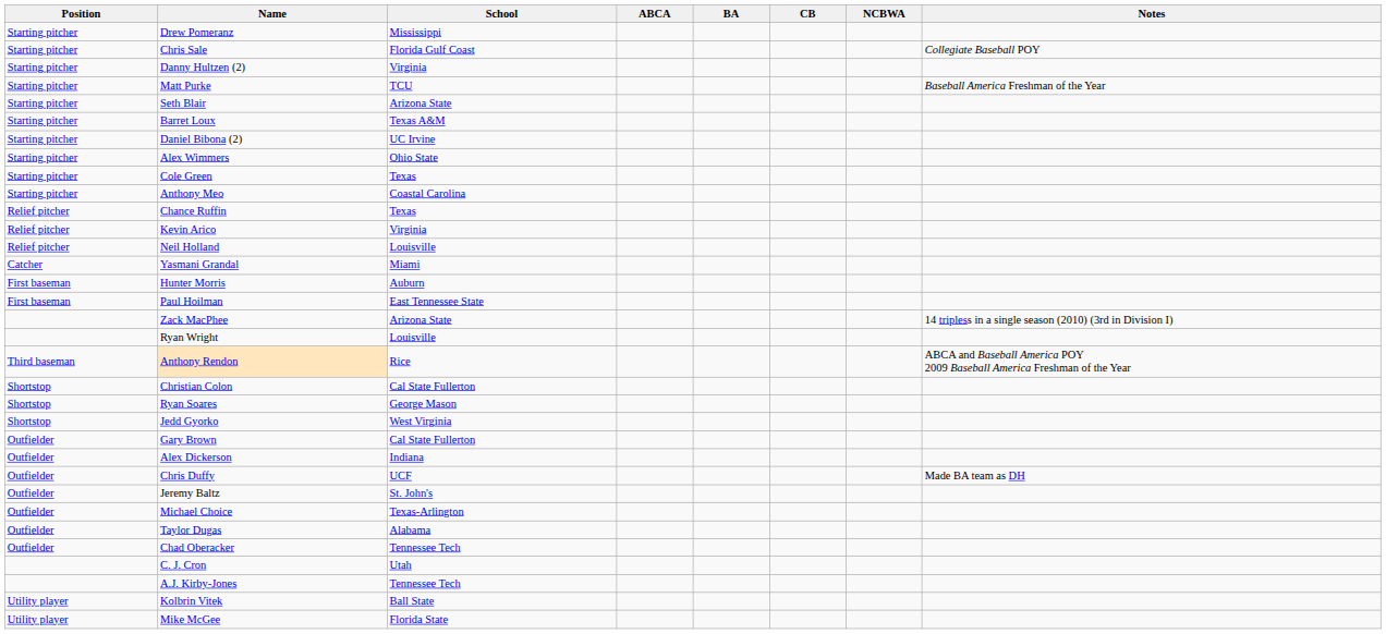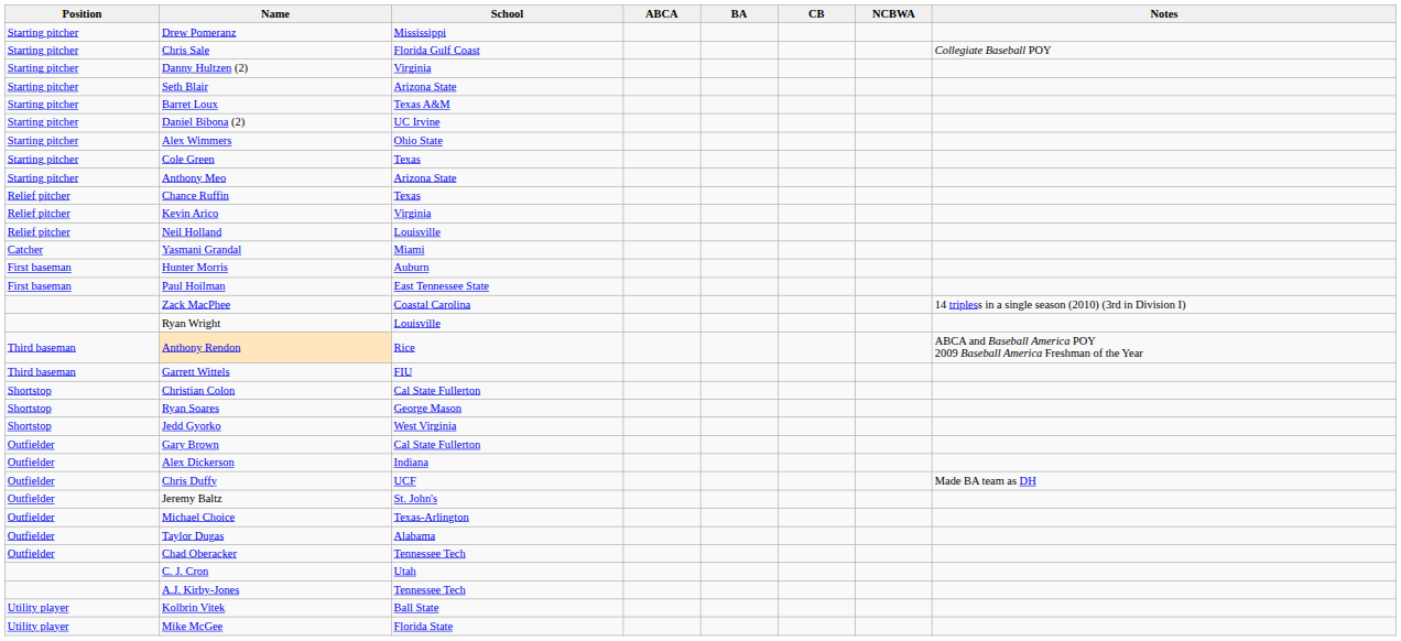 <table class="wikitable sortable" style="width:98%;">
 <tr>
 <td align="center" style="background:#f0f0f0;" width=10%><strong>Position</strong></td>
 <td align="center" style="background:#f0f0f0;" width=15%><strong>Name </strong></td>
 <td align="center" style="background:#f0f0f0;" width=15%><strong>School</strong></td>
 <td align="center" style="background:#f0f0f0;" width=5%><strong>ABCA</strong></td>
 <td align="center" style="background:#f0f0f0;" width=5%><strong>BA</strong></td>
 <td align="center" style="background:#f0f0f0;" width=5%><strong>CB</strong></td>
 <td align="center" style="background:#f0f0f0;" width=5%><strong>NCBWA</strong></td>
 <td align="center" style="background:#f0f0f0;" width=30% class="unsortable"><strong>Notes</strong></td>
 </tr>
 <tr>
 <td><a href='#'>Starting pitcher</a></td>
 <td><a href='#'>Drew Pomeranz</a></td>
 <td><a href='#'>Mississippi</a></td>
 <td></td>
 <td></td>
 <td></td>
 <td></td>
 <td></td>
 </tr>
 <tr>
 <td><a href='#'>Starting pitcher</a></td>
 <td><a href='#'>Chris Sale</a></td>
 <td><a href='#'>Florida Gulf Coast</a></td>
 <td></td>
 <td></td>
 <td></td>
 <td></td>
 <td><em>Collegiate Baseball</em> POY</td>
 </tr>
 <tr>
 <td><a href='#'>Starting pitcher</a></td>
 <td><a href='#'>Danny Hultzen</a> (2)</td>
 <td><a href='#'>Virginia</a></td>
 <td></td>
 <td></td>
 <td></td>
 <td></td>
 <td></td>
-</tr>
-<tr>
-<td><a href='#'>Starting pitcher</a></td>
-<td><a href='#'>Matt Purke</a></td>
-<td><a href='#'>TCU</a></td>
-<td></td>
-<td></td>
-<td></td>
-<td></td>
-<td><em>Baseball America</em> Freshman of the Year</td>
 </tr>
 <tr>
 <td><a href='#'>Starting pitcher</a></td>
 <td><a href='#'>Seth Blair</a></td>
 <td><a href='#'>Arizona State</a></td>
 <td></td>
 <td></td>
 <td></td>
 <td></td>
 <td></td>
 </tr>
 <tr>
 <td><a href='#'>Starting pitcher</a></td>
 <td><a href='#'>Barret Loux</a></td>
 <td><a href='#'>Texas A&M</a></td>
 <td></td>
 <td></td>
 <td></td>
 <td></td>
 <td></td>
 </tr>
 <tr>
 <td><a href='#'>Starting pitcher</a></td>
 <td><a href='#'>Daniel Bibona</a> (2)</td>
 <td><a href='#'>UC Irvine</a></td>
 <td></td>
 <td></td>
 <td></td>
 <td></td>
 <td></td>
 </tr>
 <tr>
 <td><a href='#'>Starting pitcher</a></td>
 <td><a href='#'>Alex Wimmers</a></td>
 <td><a href='#'>Ohio State</a></td>
 <td></td>
 <td></td>
 <td></td>
 <td></td>
 <td></td>
 </tr>
 <tr>
 <td><a href='#'>Starting pitcher</a></td>
 <td><a href='#'>Cole Green</a></td>
 <td><a href='#'>Texas</a></td>
 <td></td>
 <td></td>
 <td></td>
 <td></td>
 <td></td>
 </tr>
 <tr>
 <td><a href='#'>Starting pitcher</a></td>
 <td><a href='#'>Anthony Meo</a></td>
-<td><a href='#'>Coastal Carolina</a></td>
+<td><a href='#'>Arizona State</a></td>
 <td></td>
 <td></td>
 <td></td>
 <td></td>
 <td></td>
 </tr>
 <tr>
 <td><a href='#'>Relief pitcher</a></td>
 <td><a href='#'>Chance Ruffin</a></td>
 <td><a href='#'>Texas</a></td>
 <td></td>
 <td></td>
 <td></td>
 <td></td>
 <td></td>
 </tr>
 <tr>
 <td><a href='#'>Relief pitcher</a></td>
 <td><a href='#'>Kevin Arico</a></td>
 <td><a href='#'>Virginia</a></td>
 <td></td>
 <td></td>
 <td></td>
 <td></td>
 <td></td>
 </tr>
 <tr>
 <td><a href='#'>Relief pitcher</a></td>
 <td><a href='#'>Neil Holland</a></td>
 <td><a href='#'>Louisville</a></td>
 <td></td>
 <td></td>
 <td></td>
 <td></td>
 <td></td>
 </tr>
 <tr>
 <td><a href='#'>Catcher</a></td>
 <td><a href='#'>Yasmani Grandal</a></td>
 <td><a href='#'>Miami</a></td>
 <td></td>
 <td></td>
 <td></td>
 <td></td>
 <td></td>
 </tr>
 <tr>
 <td><a href='#'>First baseman</a></td>
 <td><a href='#'>Hunter Morris</a></td>
 <td><a href='#'>Auburn</a></td>
 <td></td>
 <td></td>
 <td></td>
 <td></td>
 <td></td>
 </tr>
 <tr>
 <td><a href='#'>First baseman</a></td>
 <td><a href='#'>Paul Hoilman</a></td>
 <td><a href='#'>East Tennessee State</a></td>
 <td></td>
 <td></td>
 <td></td>
 <td></td>
 <td></td>
 </tr>
 <tr>
 <td></td>
 <td><a href='#'>Zack MacPhee</a></td>
-<td><a href='#'>Arizona State</a></td>
+<td><a href='#'>Coastal Carolina</a></td>
 <td></td>
 <td></td>
 <td></td>
 <td></td>
 <td>14 <a href='#'>triples</a>s in a single season (2010) (3rd in Division I)</td>
 </tr>
 <tr>
 <td></td>
 <td>Ryan Wright</td>
 <td><a href='#'>Louisville</a></td>
 <td></td>
 <td></td>
 <td></td>
 <td></td>
 <td></td>
 </tr>
 <tr>
 <td><a href='#'>Third baseman</a></td>
 <td style="background-color:#FFE6BD"><a href='#'>Anthony Rendon</a></td>
 <td><a href='#'>Rice</a></td>
 <td></td>
 <td></td>
 <td></td>
 <td></td>
 <td>ABCA and <em>Baseball America</em> POY<br>2009 <em>Baseball America</em> Freshman of the Year</td>
+</tr>
+<tr>
+<td><a href='#'>Third baseman</a></td>
+<td><a href='#'>Garrett Wittels</a></td>
+<td><a href='#'>FIU</a></td>
+<td></td>
+<td></td>
+<td></td>
+<td></td>
+<td></td>
 </tr>
 <tr>
 <td><a href='#'>Shortstop</a></td>
 <td><a href='#'>Christian Colon</a></td>
 <td><a href='#'>Cal State Fullerton</a></td>
 <td></td>
 <td></td>
 <td></td>
 <td></td>
 <td></td>
 </tr>
 <tr>
 <td><a href='#'>Shortstop</a></td>
 <td><a href='#'>Ryan Soares</a></td>
 <td><a href='#'>George Mason</a></td>
 <td></td>
 <td></td>
 <td></td>
 <td></td>
 <td></td>
 </tr>
 <tr>
 <td><a href='#'>Shortstop</a></td>
 <td><a href='#'>Jedd Gyorko</a></td>
 <td><a href='#'>West Virginia</a></td>
 <td></td>
 <td></td>
 <td></td>
 <td></td>
 <td></td>
 </tr>
 <tr>
 <td><a href='#'>Outfielder</a></td>
 <td><a href='#'>Gary Brown</a></td>
 <td><a href='#'>Cal State Fullerton</a></td>
 <td></td>
 <td></td>
 <td></td>
 <td></td>
 <td></td>
 </tr>
 <tr>
 <td><a href='#'>Outfielder</a></td>
 <td><a href='#'>Alex Dickerson</a></td>
 <td><a href='#'>Indiana</a></td>
 <td></td>
 <td></td>
 <td></td>
 <td></td>
 <td></td>
 </tr>
 <tr>
 <td><a href='#'>Outfielder</a></td>
 <td><a href='#'>Chris Duffy</a></td>
 <td><a href='#'>UCF</a></td>
 <td></td>
 <td></td>
 <td></td>
 <td></td>
 <td>Made BA team as <a href='#'>DH</a></td>
 </tr>
 <tr>
 <td><a href='#'>Outfielder</a></td>
 <td>Jeremy Baltz</td>
 <td><a href='#'>St. John's</a></td>
 <td></td>
 <td></td>
 <td></td>
 <td></td>
 <td></td>
 </tr>
 <tr>
 <td><a href='#'>Outfielder</a></td>
 <td><a href='#'>Michael Choice</a></td>
 <td><a href='#'>Texas-Arlington</a></td>
 <td></td>
 <td></td>
 <td></td>
 <td></td>
 <td></td>
 </tr>
 <tr>
 <td><a href='#'>Outfielder</a></td>
 <td><a href='#'>Taylor Dugas</a></td>
 <td><a href='#'>Alabama</a></td>
 <td></td>
 <td></td>
 <td></td>
 <td></td>
 <td></td>
 </tr>
 <tr>
 <td><a href='#'>Outfielder</a></td>
 <td><a href='#'>Chad Oberacker</a></td>
 <td><a href='#'>Tennessee Tech</a></td>
 <td></td>
 <td></td>
 <td></td>
 <td></td>
 <td></td>
 </tr>
 <tr>
 <td></td>
 <td><a href='#'>C. J. Cron</a></td>
 <td><a href='#'>Utah</a></td>
 <td></td>
 <td></td>
 <td></td>
 <td></td>
 <td></td>
 </tr>
 <tr>
 <td></td>
 <td><a href='#'>A.J. Kirby-Jones</a></td>
 <td><a href='#'>Tennessee Tech</a></td>
 <td></td>
 <td></td>
 <td></td>
 <td></td>
 <td></td>
 </tr>
 <tr>
 <td><a href='#'>Utility player</a></td>
 <td><a href='#'>Kolbrin Vitek</a></td>
 <td><a href='#'>Ball State</a></td>
 <td></td>
 <td></td>
 <td></td>
 <td></td>
 <td></td>
 </tr>
 <tr>
 <td><a href='#'>Utility player</a></td>
 <td><a href='#'>Mike McGee</a></td>
 <td><a href='#'>Florida State</a></td>
 <td></td>
 <td></td>
 <td></td>
 <td></td>
 <td></td>
 </tr>
 </table>
